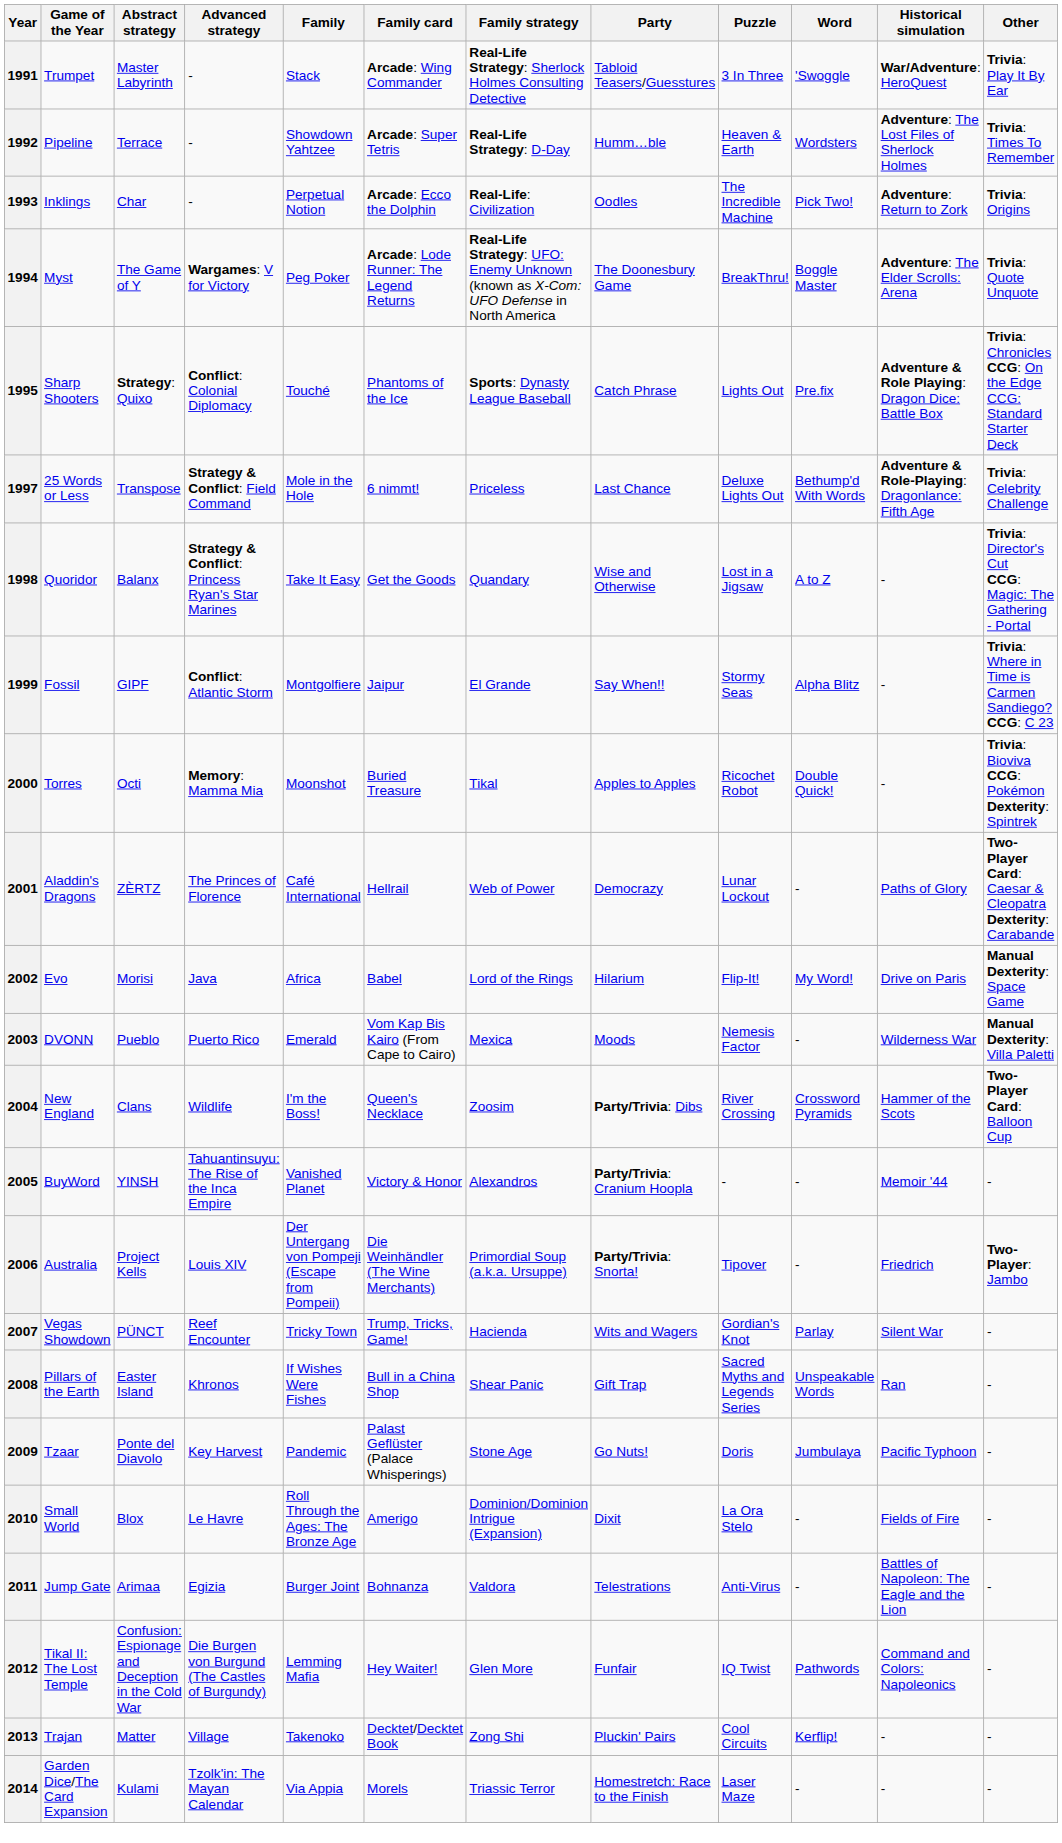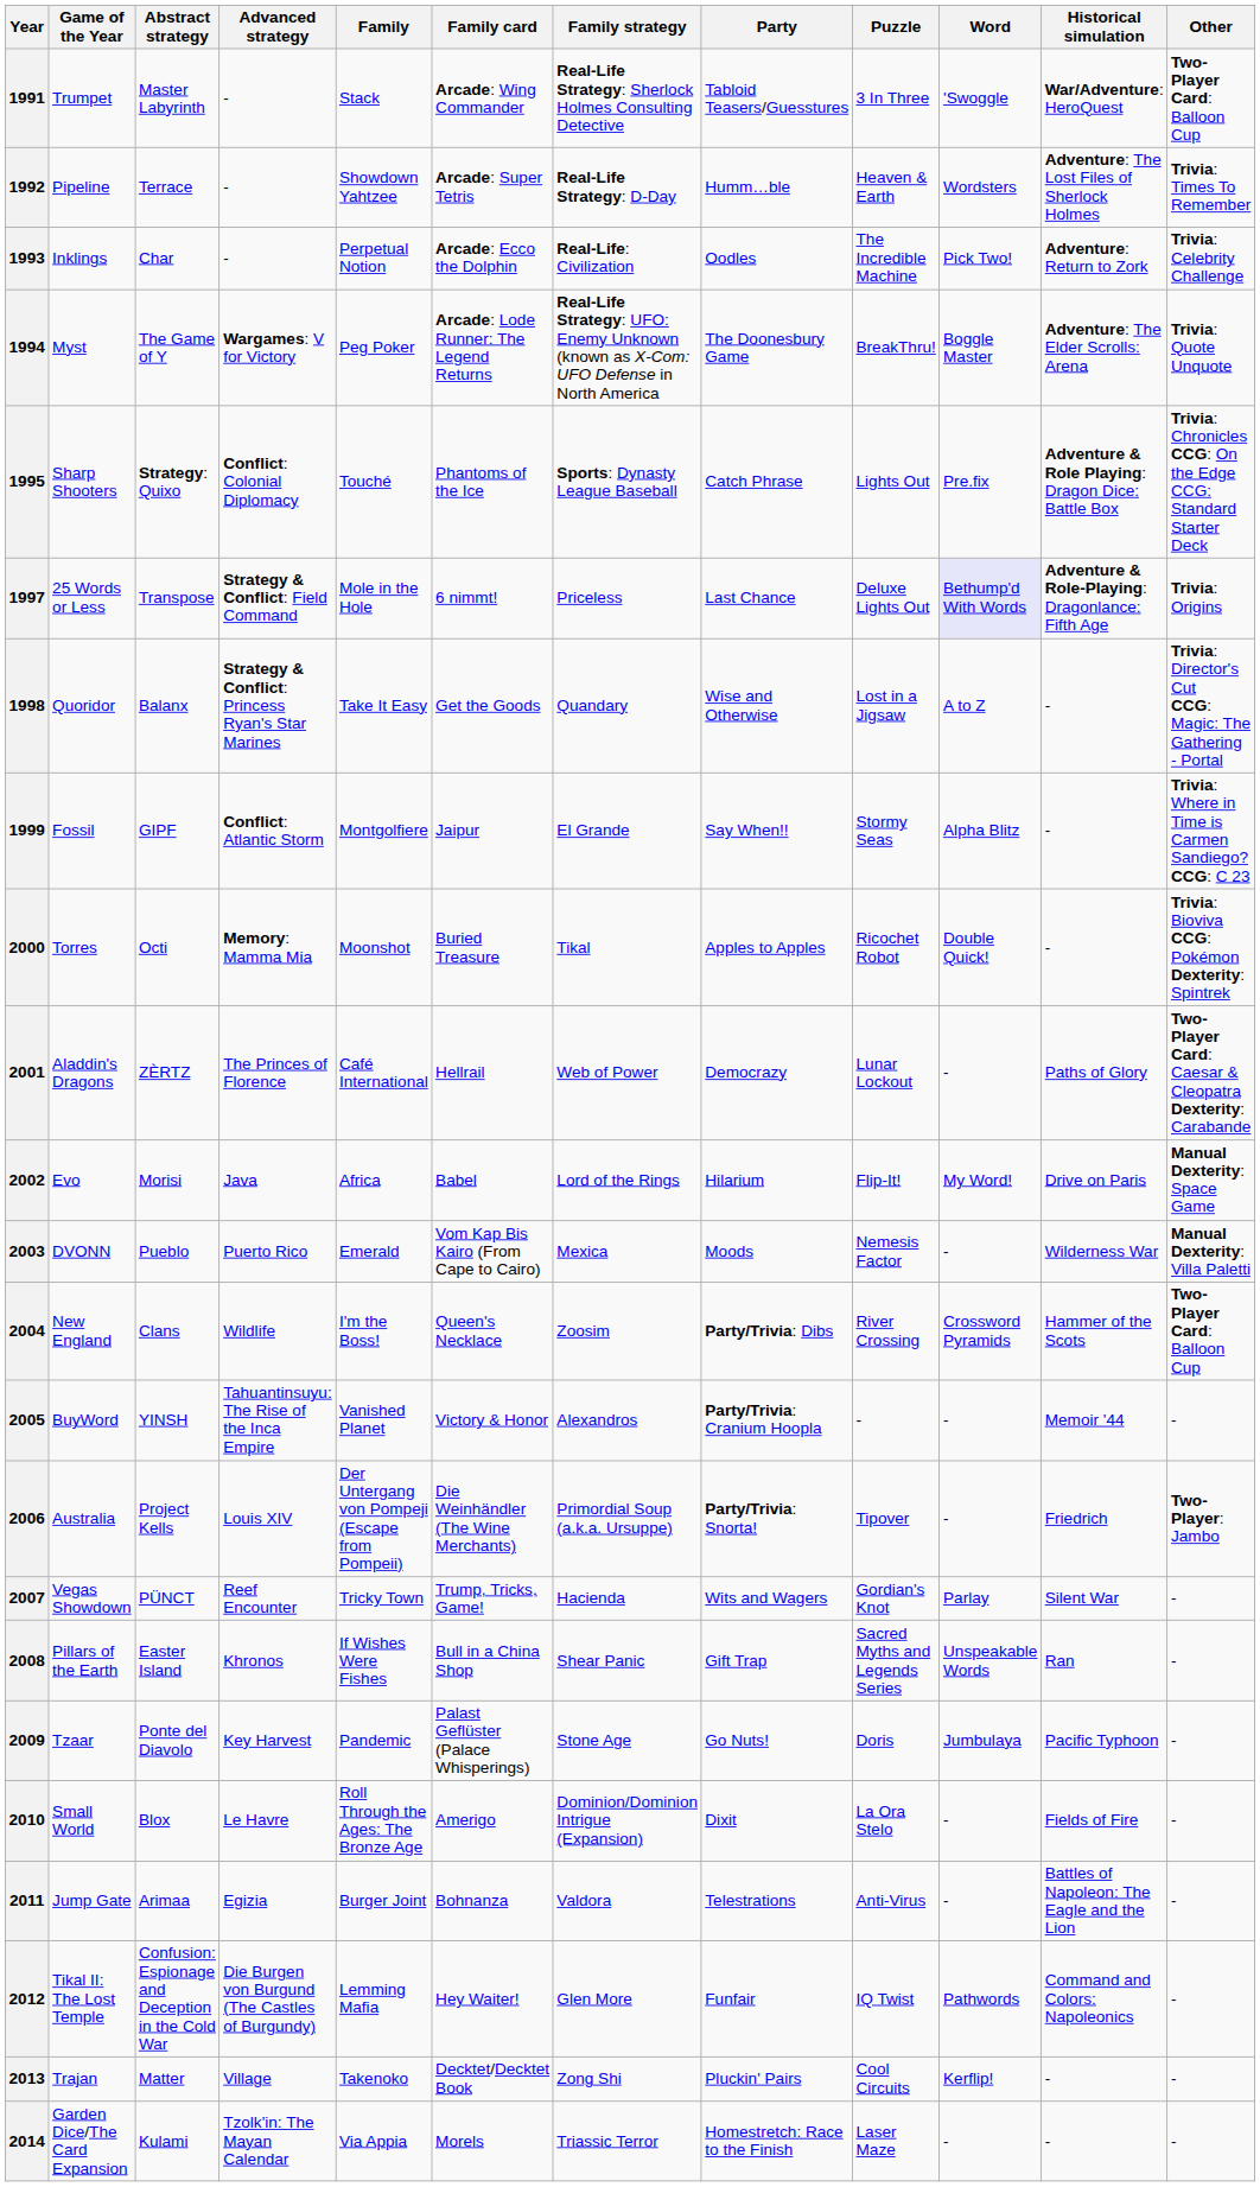 <table class="wikitable" style="width:95%;">
 <tr>
 <th>Year</th>
 <th>Game of the Year</th>
 <th>Abstract strategy</th>
 <th>Advanced strategy</th>
 <th>Family</th>
 <th>Family card</th>
 <th>Family strategy</th>
 <th>Party</th>
 <th>Puzzle</th>
 <th>Word</th>
 <th>Historical simulation</th>
 <th>Other</th>
 </tr>
 <tr>
 <th>1991</th>
 <td><a href='#'>Trumpet</a></td>
 <td><a href='#'>Master Labyrinth</a></td>
 <td>-</td>
 <td><a href='#'>Stack</a></td>
 <td><strong>Arcade</strong>: <a href='#'>Wing Commander</a></td>
 <td><strong>Real-Life Strategy</strong>: <a href='#'>Sherlock Holmes Consulting Detective</a></td>
 <td><a href='#'>Tabloid Teasers</a>/<a href='#'>Guesstures</a></td>
 <td><a href='#'>3 In Three</a></td>
 <td><a href='#'>'Swoggle</a></td>
 <td><strong>War/Adventure</strong>: <a href='#'>HeroQuest</a></td>
-<td><strong>Trivia</strong>: <a href='#'>Play It By Ear</a></td>
+<td><strong>Two-Player Card</strong>: <a href='#'>Balloon Cup</a></td>
 </tr>
 <tr>
 <th>1992</th>
 <td><a href='#'>Pipeline</a></td>
 <td><a href='#'>Terrace</a></td>
 <td>-</td>
 <td><a href='#'>Showdown Yahtzee</a></td>
 <td><strong>Arcade</strong>: <a href='#'>Super Tetris</a></td>
 <td><strong>Real-Life Strategy</strong>: <a href='#'>D-Day</a></td>
 <td><a href='#'>Humm…ble</a></td>
 <td><a href='#'>Heaven & Earth</a></td>
 <td><a href='#'>Wordsters</a></td>
 <td><strong>Adventure</strong>: <a href='#'>The Lost Files of Sherlock Holmes</a></td>
 <td><strong>Trivia</strong>: <a href='#'>Times To Remember</a></td>
 </tr>
 <tr>
 <th>1993</th>
 <td><a href='#'>Inklings</a></td>
 <td><a href='#'>Char</a></td>
 <td>-</td>
 <td><a href='#'>Perpetual Notion</a></td>
 <td><strong>Arcade</strong>: <a href='#'>Ecco the Dolphin</a></td>
 <td><strong>Real-Life</strong>: <a href='#'>Civilization</a></td>
 <td><a href='#'>Oodles</a></td>
 <td><a href='#'>The Incredible Machine</a></td>
 <td><a href='#'>Pick Two!</a></td>
 <td><strong>Adventure</strong>: <a href='#'>Return to Zork</a></td>
-<td><strong>Trivia</strong>: <a href='#'>Origins</a></td>
+<td><strong>Trivia</strong>: <a href='#'>Celebrity Challenge</a></td>
 </tr>
 <tr>
 <th>1994</th>
 <td><a href='#'>Myst</a></td>
 <td><a href='#'>The Game of Y</a></td>
 <td><strong>Wargames</strong>: <a href='#'>V for Victory</a></td>
 <td><a href='#'>Peg Poker</a></td>
 <td><strong>Arcade</strong>: <a href='#'>Lode Runner: The Legend Returns</a></td>
 <td><strong>Real-Life Strategy</strong>: <a href='#'>UFO: Enemy Unknown</a> (known as <em>X-Com: UFO Defense</em> in North America</td>
 <td><a href='#'>The Doonesbury Game</a></td>
 <td><a href='#'>BreakThru!</a></td>
 <td><a href='#'>Boggle Master</a></td>
 <td><strong>Adventure</strong>: <a href='#'>The Elder Scrolls: Arena</a></td>
 <td><strong>Trivia</strong>: <a href='#'>Quote Unquote</a></td>
 </tr>
 <tr>
 <th>1995</th>
 <td><a href='#'>Sharp Shooters</a></td>
 <td><strong>Strategy</strong>: <a href='#'>Quixo</a></td>
 <td><strong>Conflict</strong>: <a href='#'>Colonial Diplomacy</a></td>
 <td><a href='#'>Touché</a></td>
 <td><a href='#'>Phantoms of the Ice</a></td>
 <td><strong>Sports</strong>: <a href='#'>Dynasty League Baseball</a></td>
 <td><a href='#'>Catch Phrase</a></td>
 <td><a href='#'>Lights Out</a></td>
 <td><a href='#'>Pre.fix</a></td>
 <td><strong>Adventure & Role Playing</strong>: <a href='#'>Dragon Dice: Battle Box</a></td>
 <td><strong>Trivia</strong>: <a href='#'>Chronicles</a><br><strong>CCG</strong>: <a href='#'>On the Edge CCG: Standard Starter Deck</a></td>
 </tr>
 <tr>
 <th>1997</th>
 <td><a href='#'>25 Words or Less</a></td>
 <td><a href='#'>Transpose</a></td>
 <td><strong>Strategy & Conflict</strong>: <a href='#'>Field Command</a></td>
 <td><a href='#'>Mole in the Hole</a></td>
 <td><a href='#'>6 nimmt!</a></td>
 <td><a href='#'>Priceless</a></td>
 <td><a href='#'>Last Chance</a></td>
 <td><a href='#'>Deluxe Lights Out</a></td>
-<td><a href='#'>Bethump'd With Words</a></td>
+<td style="background: lavender;"><a href='#'>Bethump'd With Words</a></td>
 <td><strong>Adventure & Role-Playing</strong>: <a href='#'>Dragonlance: Fifth Age</a></td>
-<td><strong>Trivia</strong>: <a href='#'>Celebrity Challenge</a></td>
+<td><strong>Trivia</strong>: <a href='#'>Origins</a></td>
 </tr>
 <tr>
 <th>1998</th>
 <td><a href='#'>Quoridor</a></td>
 <td><a href='#'>Balanx</a></td>
 <td><strong>Strategy & Conflict</strong>: <a href='#'>Princess Ryan's Star Marines</a></td>
 <td><a href='#'>Take It Easy</a></td>
 <td><a href='#'>Get the Goods</a></td>
 <td><a href='#'>Quandary</a></td>
 <td><a href='#'>Wise and Otherwise</a></td>
 <td><a href='#'>Lost in a Jigsaw</a></td>
 <td><a href='#'>A to Z</a></td>
 <td>-</td>
 <td><strong>Trivia</strong>: <a href='#'>Director's Cut</a><br><strong>CCG</strong>: <a href='#'>Magic: The Gathering - Portal</a></td>
 </tr>
 <tr>
 <th>1999</th>
 <td><a href='#'>Fossil</a></td>
 <td><a href='#'>GIPF</a></td>
 <td><strong>Conflict</strong>: <a href='#'>Atlantic Storm</a></td>
 <td><a href='#'>Montgolfiere</a></td>
 <td><a href='#'>Jaipur</a></td>
 <td><a href='#'>El Grande</a></td>
 <td><a href='#'>Say When!!</a></td>
 <td><a href='#'>Stormy Seas</a></td>
 <td><a href='#'>Alpha Blitz</a></td>
 <td>-</td>
 <td><strong>Trivia</strong>: <a href='#'>Where in Time is Carmen Sandiego?</a><br><strong>CCG</strong>: <a href='#'>C 23</a></td>
 </tr>
 <tr>
 <th>2000</th>
 <td><a href='#'>Torres</a></td>
 <td><a href='#'>Octi</a></td>
 <td><strong>Memory</strong>: <a href='#'>Mamma Mia</a></td>
 <td><a href='#'>Moonshot</a></td>
 <td><a href='#'>Buried Treasure</a></td>
 <td><a href='#'>Tikal</a></td>
 <td><a href='#'>Apples to Apples</a></td>
 <td><a href='#'>Ricochet Robot</a></td>
 <td><a href='#'>Double Quick!</a></td>
 <td>-</td>
 <td><strong>Trivia</strong>: <a href='#'>Bioviva</a><br><strong>CCG</strong>: <a href='#'>Pokémon</a><br><strong>Dexterity</strong>: <a href='#'>Spintrek</a></td>
 </tr>
 <tr>
 <th>2001</th>
 <td><a href='#'>Aladdin's Dragons</a></td>
 <td><a href='#'>ZÈRTZ</a></td>
 <td><a href='#'>The Princes of Florence</a></td>
 <td><a href='#'>Café International</a></td>
 <td><a href='#'>Hellrail</a></td>
 <td><a href='#'>Web of Power</a></td>
 <td><a href='#'>Democrazy</a></td>
 <td><a href='#'>Lunar Lockout</a></td>
 <td>-</td>
 <td><a href='#'>Paths of Glory</a></td>
 <td><strong>Two-Player Card</strong>: <a href='#'>Caesar & Cleopatra</a><br><strong>Dexterity</strong>: <a href='#'>Carabande</a></td>
 </tr>
 <tr>
 <th>2002</th>
 <td><a href='#'>Evo</a></td>
 <td><a href='#'>Morisi</a></td>
 <td><a href='#'>Java</a></td>
 <td><a href='#'>Africa</a></td>
 <td><a href='#'>Babel</a></td>
 <td><a href='#'>Lord of the Rings</a></td>
 <td><a href='#'>Hilarium</a></td>
 <td><a href='#'>Flip-It!</a></td>
 <td><a href='#'>My Word!</a></td>
 <td><a href='#'>Drive on Paris</a></td>
 <td><strong>Manual Dexterity</strong>: <a href='#'>Space Game</a></td>
 </tr>
 <tr>
 <th>2003</th>
 <td><a href='#'>DVONN</a></td>
 <td><a href='#'>Pueblo</a></td>
 <td><a href='#'>Puerto Rico</a></td>
 <td><a href='#'>Emerald</a></td>
 <td><a href='#'>Vom Kap Bis Kairo</a> (From Cape to Cairo)</td>
 <td><a href='#'>Mexica</a></td>
 <td><a href='#'>Moods</a></td>
 <td><a href='#'>Nemesis Factor</a></td>
 <td>-</td>
 <td><a href='#'>Wilderness War</a></td>
 <td><strong>Manual Dexterity</strong>: <a href='#'>Villa Paletti</a></td>
 </tr>
 <tr>
 <th>2004</th>
 <td><a href='#'>New England</a></td>
 <td><a href='#'>Clans</a></td>
 <td><a href='#'>Wildlife</a></td>
 <td><a href='#'>I'm the Boss!</a></td>
 <td><a href='#'>Queen's Necklace</a></td>
 <td><a href='#'>Zoosim</a></td>
 <td><strong>Party/Trivia</strong>: <a href='#'>Dibs</a></td>
 <td><a href='#'>River Crossing</a></td>
 <td><a href='#'>Crossword Pyramids</a></td>
 <td><a href='#'>Hammer of the Scots</a></td>
 <td><strong>Two-Player Card</strong>: <a href='#'>Balloon Cup</a></td>
 </tr>
 <tr>
 <th>2005</th>
 <td><a href='#'>BuyWord</a></td>
 <td><a href='#'>YINSH</a></td>
 <td><a href='#'>Tahuantinsuyu: The Rise of the Inca Empire</a></td>
 <td><a href='#'>Vanished Planet</a></td>
 <td><a href='#'>Victory & Honor</a></td>
 <td><a href='#'>Alexandros</a></td>
 <td><strong>Party/Trivia</strong>: <a href='#'>Cranium Hoopla</a></td>
 <td>-</td>
 <td>-</td>
 <td><a href='#'>Memoir '44</a></td>
 <td>-</td>
 </tr>
 <tr>
 <th>2006</th>
 <td><a href='#'>Australia</a></td>
 <td><a href='#'>Project Kells</a></td>
 <td><a href='#'>Louis XIV</a></td>
 <td><a href='#'>Der Untergang von Pompeji (Escape from Pompeii)</a></td>
 <td><a href='#'>Die Weinhändler (The Wine Merchants)</a></td>
 <td><a href='#'>Primordial Soup (a.k.a. Ursuppe)</a></td>
 <td><strong>Party/Trivia</strong>: <a href='#'>Snorta!</a></td>
 <td><a href='#'>Tipover</a></td>
 <td>-</td>
 <td><a href='#'>Friedrich</a></td>
 <td><strong>Two-Player</strong>: <a href='#'>Jambo</a></td>
 </tr>
 <tr>
 <th>2007</th>
 <td><a href='#'>Vegas Showdown</a></td>
 <td><a href='#'>PÜNCT</a></td>
 <td><a href='#'>Reef Encounter</a></td>
 <td><a href='#'>Tricky Town</a></td>
 <td><a href='#'>Trump, Tricks, Game!</a></td>
 <td><a href='#'>Hacienda</a></td>
 <td><a href='#'>Wits and Wagers</a></td>
 <td><a href='#'>Gordian's Knot</a></td>
 <td><a href='#'>Parlay</a></td>
 <td><a href='#'>Silent War</a></td>
 <td>-</td>
 </tr>
 <tr>
 <th>2008</th>
 <td><a href='#'>Pillars of the Earth</a></td>
 <td><a href='#'>Easter Island</a></td>
 <td><a href='#'>Khronos</a></td>
 <td><a href='#'>If Wishes Were Fishes</a></td>
 <td><a href='#'>Bull in a China Shop</a></td>
 <td><a href='#'>Shear Panic</a></td>
 <td><a href='#'>Gift Trap</a></td>
 <td><a href='#'>Sacred Myths and Legends Series</a></td>
 <td><a href='#'>Unspeakable Words</a></td>
 <td><a href='#'>Ran</a></td>
 <td>-</td>
 </tr>
 <tr>
 <th>2009</th>
 <td><a href='#'>Tzaar</a></td>
 <td><a href='#'>Ponte del Diavolo</a></td>
 <td><a href='#'>Key Harvest</a></td>
 <td><a href='#'>Pandemic</a></td>
 <td><a href='#'>Palast Geflüster</a> (Palace Whisperings)</td>
 <td><a href='#'>Stone Age</a></td>
 <td><a href='#'>Go Nuts!</a></td>
 <td><a href='#'>Doris</a></td>
 <td><a href='#'>Jumbulaya</a></td>
 <td><a href='#'>Pacific Typhoon</a></td>
 <td>-</td>
 </tr>
 <tr>
 <th>2010</th>
 <td><a href='#'>Small World</a></td>
 <td><a href='#'>Blox</a></td>
 <td><a href='#'>Le Havre</a></td>
 <td><a href='#'>Roll Through the Ages: The Bronze Age</a></td>
 <td><a href='#'>Amerigo</a></td>
 <td><a href='#'>Dominion/Dominion Intrigue (Expansion)</a></td>
 <td><a href='#'>Dixit</a></td>
 <td><a href='#'>La Ora Stelo</a></td>
 <td>-</td>
 <td><a href='#'>Fields of Fire</a></td>
 <td>-</td>
 </tr>
 <tr>
 <th>2011</th>
 <td><a href='#'>Jump Gate</a></td>
 <td><a href='#'>Arimaa</a></td>
 <td><a href='#'>Egizia</a></td>
 <td><a href='#'>Burger Joint</a></td>
 <td><a href='#'>Bohnanza</a></td>
 <td><a href='#'>Valdora</a></td>
 <td><a href='#'>Telestrations</a></td>
 <td><a href='#'>Anti-Virus</a></td>
 <td>-</td>
 <td><a href='#'>Battles of Napoleon: The Eagle and the Lion</a></td>
 <td>-</td>
 </tr>
 <tr>
 <th>2012</th>
 <td><a href='#'>Tikal II: The Lost Temple</a></td>
 <td><a href='#'>Confusion: Espionage and Deception in the Cold War</a></td>
 <td><a href='#'>Die Burgen von Burgund (The Castles of Burgundy)</a></td>
 <td><a href='#'>Lemming Mafia</a></td>
 <td><a href='#'>Hey Waiter!</a></td>
 <td><a href='#'>Glen More</a></td>
 <td><a href='#'>Funfair</a></td>
 <td><a href='#'>IQ Twist</a></td>
 <td><a href='#'>Pathwords</a></td>
 <td><a href='#'>Command and Colors: Napoleonics</a></td>
 <td>-</td>
 </tr>
 <tr>
 <th>2013</th>
 <td><a href='#'>Trajan</a></td>
 <td><a href='#'>Matter</a></td>
 <td><a href='#'>Village</a></td>
 <td><a href='#'>Takenoko</a></td>
 <td><a href='#'>Decktet</a>/<a href='#'>Decktet Book</a></td>
 <td><a href='#'>Zong Shi</a></td>
 <td><a href='#'>Pluckin' Pairs</a></td>
 <td><a href='#'>Cool Circuits</a></td>
 <td><a href='#'>Kerflip!</a></td>
 <td>-</td>
 <td>-</td>
 </tr>
 <tr>
 <th>2014</th>
 <td><a href='#'>Garden Dice</a>/<a href='#'>The Card Expansion</a></td>
 <td><a href='#'>Kulami</a></td>
 <td><a href='#'>Tzolk'in: The Mayan Calendar</a></td>
 <td><a href='#'>Via Appia</a></td>
 <td><a href='#'>Morels</a></td>
 <td><a href='#'>Triassic Terror</a></td>
 <td><a href='#'>Homestretch: Race to the Finish</a></td>
 <td><a href='#'>Laser Maze</a></td>
 <td>-</td>
 <td>-</td>
 <td>-</td>
 </tr>
 </table>
